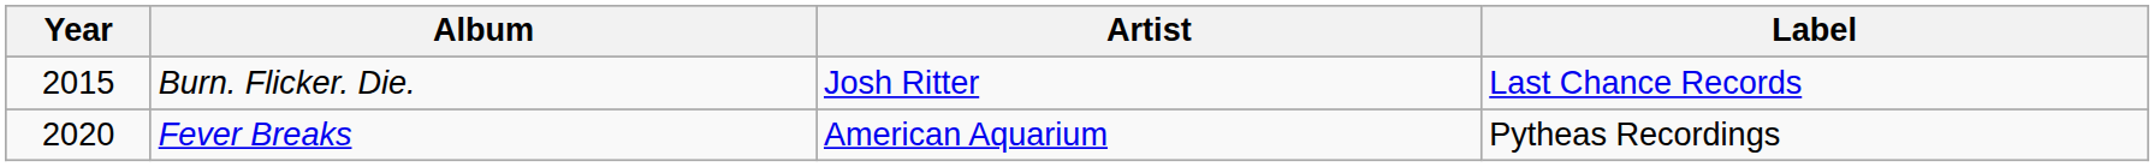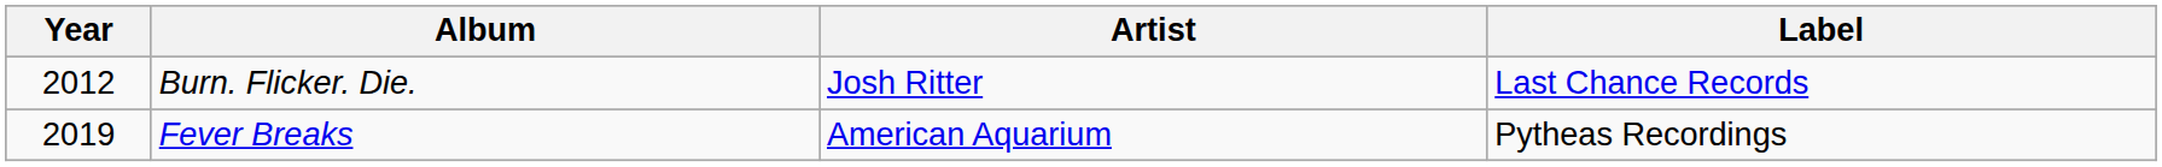 <table class="wikitable">
 <tr>
 <th style="width:4.0em;">Year</th>
 <th style="width:20em;">Album</th>
 <th style="width:20em;">Artist</th>
 <th style="width:20em;">Label</th>
 </tr>
 <tr>
-<td style="text-align:center;">2015</td>
+<td style="text-align:center;">2012</td>
 <td><em>Burn. Flicker. Die.</em></td>
 <td><a href='#'>Josh Ritter</a></td>
 <td><a href='#'>Last Chance Records</a></td>
 </tr>
 <tr>
-<td style="text-align:center;">2020</td>
+<td style="text-align:center;">2019</td>
 <td><em><a href='#'>Fever Breaks</a></em></td>
 <td><a href='#'>American Aquarium</a></td>
 <td>Pytheas Recordings</td>
 </tr>
 </table>
